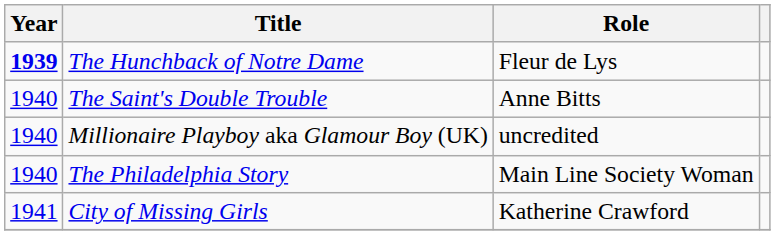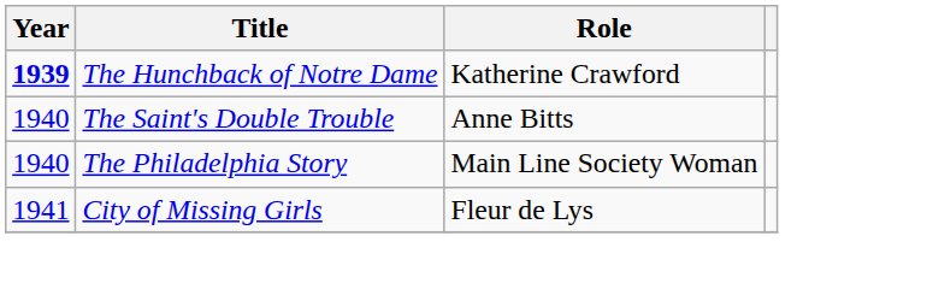 <table class="wikitable">
 <tr>
 <th>Year</th>
 <th>Title</th>
 <th>Role</th>
 <th></th>
 </tr>
 <tr>
 <td><strong><a href='#'>1939</a></strong></td>
 <td><em><a href='#'>The Hunchback of Notre Dame</a></em></td>
-<td>Fleur de Lys</td>
+<td>Katherine Crawford</td>
 <td></td>
 </tr>
 <tr>
 <td><a href='#'>1940</a></td>
 <td><em><a href='#'>The Saint's Double Trouble</a></em></td>
 <td>Anne Bitts</td>
-<td></td>
-</tr>
-<tr>
-<td><a href='#'>1940</a></td>
-<td><em>Millionaire Playboy</em> aka <em>Glamour Boy</em> (UK)</td>
-<td>uncredited</td>
 <td></td>
 </tr>
 <tr>
 <td><a href='#'>1940</a></td>
 <td><em><a href='#'>The Philadelphia Story</a></em></td>
 <td>Main Line Society Woman</td>
 <td></td>
 </tr>
 <tr>
 <td><a href='#'>1941</a></td>
 <td><em><a href='#'>City of Missing Girls</a></em></td>
-<td>Katherine Crawford</td>
+<td>Fleur de Lys</td>
 <td></td>
 </tr>
 <tr>
 </tr>
 </table>
